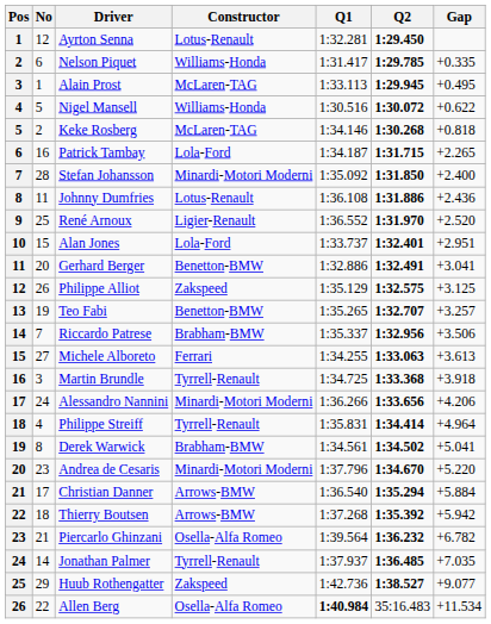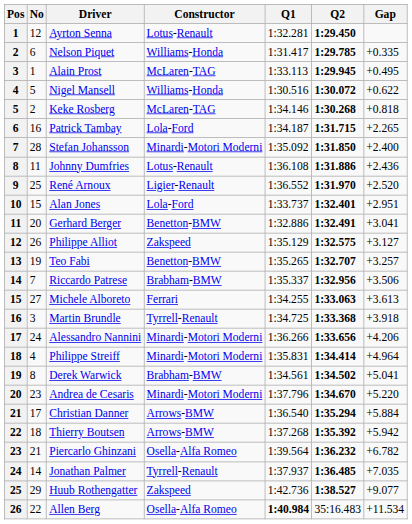 <table class="wikitable sortable" style="font-size: 95%;">
 <tr>
 <th>Pos</th>
 <th>No</th>
 <th>Driver</th>
 <th>Constructor</th>
 <th>Q1</th>
 <th>Q2</th>
 <th>Gap</th>
 </tr>
 <tr>
 <th>1</th>
 <td>12</td>
 <td> <a href='#'>Ayrton Senna</a></td>
 <td><a href='#'>Lotus</a>-<a href='#'>Renault</a></td>
 <td>1:32.281</td>
 <td><strong>1:29.450</strong></td>
 <td></td>
 </tr>
 <tr>
 <th>2</th>
 <td>6</td>
 <td> <a href='#'>Nelson Piquet</a></td>
 <td><a href='#'>Williams</a>-<a href='#'>Honda</a></td>
 <td>1:31.417</td>
 <td><strong>1:29.785</strong></td>
 <td>+0.335</td>
 </tr>
 <tr>
 <th>3</th>
 <td>1</td>
 <td> <a href='#'>Alain Prost</a></td>
 <td><a href='#'>McLaren</a>-<a href='#'>TAG</a></td>
 <td>1:33.113</td>
 <td><strong>1:29.945</strong></td>
 <td>+0.495</td>
 </tr>
 <tr>
 <th>4</th>
 <td>5</td>
 <td> <a href='#'>Nigel Mansell</a></td>
 <td><a href='#'>Williams</a>-<a href='#'>Honda</a></td>
 <td>1:30.516</td>
 <td><strong>1:30.072</strong></td>
 <td>+0.622</td>
 </tr>
 <tr>
 <th>5</th>
 <td>2</td>
 <td> <a href='#'>Keke Rosberg</a></td>
 <td><a href='#'>McLaren</a>-<a href='#'>TAG</a></td>
 <td>1:34.146</td>
 <td><strong>1:30.268</strong></td>
 <td>+0.818</td>
 </tr>
 <tr>
 <th>6</th>
 <td>16</td>
 <td> <a href='#'>Patrick Tambay</a></td>
 <td><a href='#'>Lola</a>-<a href='#'>Ford</a></td>
 <td>1:34.187</td>
 <td><strong>1:31.715</strong></td>
 <td>+2.265</td>
 </tr>
 <tr>
 <th>7</th>
 <td>28</td>
 <td> <a href='#'>Stefan Johansson</a></td>
 <td><a href='#'>Minardi</a>-<a href='#'>Motori Moderni</a></td>
 <td>1:35.092</td>
 <td><strong>1:31.850</strong></td>
 <td>+2.400</td>
 </tr>
 <tr>
 <th>8</th>
 <td>11</td>
 <td> <a href='#'>Johnny Dumfries</a></td>
 <td><a href='#'>Lotus</a>-<a href='#'>Renault</a></td>
 <td>1:36.108</td>
 <td><strong>1:31.886</strong></td>
 <td>+2.436</td>
 </tr>
 <tr>
 <th>9</th>
 <td>25</td>
 <td> <a href='#'>René Arnoux</a></td>
 <td><a href='#'>Ligier</a>-<a href='#'>Renault</a></td>
 <td>1:36.552</td>
 <td><strong>1:31.970</strong></td>
 <td>+2.520</td>
 </tr>
 <tr>
 <th>10</th>
 <td>15</td>
 <td> <a href='#'>Alan Jones</a></td>
 <td><a href='#'>Lola</a>-<a href='#'>Ford</a></td>
 <td>1:33.737</td>
 <td><strong>1:32.401</strong></td>
 <td>+2.951</td>
 </tr>
 <tr>
 <th>11</th>
 <td>20</td>
 <td> <a href='#'>Gerhard Berger</a></td>
 <td><a href='#'>Benetton</a>-<a href='#'>BMW</a></td>
 <td>1:32.886</td>
 <td><strong>1:32.491</strong></td>
 <td>+3.041</td>
 </tr>
 <tr>
 <th>12</th>
 <td>26</td>
 <td> <a href='#'>Philippe Alliot</a></td>
 <td><a href='#'>Zakspeed</a></td>
 <td>1:35.129</td>
 <td><strong>1:32.575</strong></td>
-<td>+3.125</td>
+<td>+3.127</td>
 </tr>
 <tr>
 <th>13</th>
 <td>19</td>
 <td> <a href='#'>Teo Fabi</a></td>
 <td><a href='#'>Benetton</a>-<a href='#'>BMW</a></td>
 <td>1:35.265</td>
 <td><strong>1:32.707</strong></td>
 <td>+3.257</td>
 </tr>
 <tr>
 <th>14</th>
 <td>7</td>
 <td> <a href='#'>Riccardo Patrese</a></td>
 <td><a href='#'>Brabham</a>-<a href='#'>BMW</a></td>
 <td>1:35.337</td>
 <td><strong>1:32.956</strong></td>
 <td>+3.506</td>
 </tr>
 <tr>
 <th>15</th>
 <td>27</td>
 <td> <a href='#'>Michele Alboreto</a></td>
 <td><a href='#'>Ferrari</a></td>
 <td>1:34.255</td>
 <td><strong>1:33.063</strong></td>
 <td>+3.613</td>
 </tr>
 <tr>
 <th>16</th>
 <td>3</td>
 <td> <a href='#'>Martin Brundle</a></td>
 <td><a href='#'>Tyrrell</a>-<a href='#'>Renault</a></td>
 <td>1:34.725</td>
 <td><strong>1:33.368</strong></td>
 <td>+3.918</td>
 </tr>
 <tr>
 <th>17</th>
 <td>24</td>
 <td> <a href='#'>Alessandro Nannini</a></td>
 <td><a href='#'>Minardi</a>-<a href='#'>Motori Moderni</a></td>
 <td>1:36.266</td>
 <td><strong>1:33.656</strong></td>
 <td>+4.206</td>
 </tr>
 <tr>
 <th>18</th>
 <td>4</td>
 <td> <a href='#'>Philippe Streiff</a></td>
-<td><a href='#'>Tyrrell</a>-<a href='#'>Renault</a></td>
+<td><a href='#'>Minardi</a>-<a href='#'>Motori Moderni</a></td>
 <td>1:35.831</td>
 <td><strong>1:34.414</strong></td>
 <td>+4.964</td>
 </tr>
 <tr>
 <th>19</th>
 <td>8</td>
 <td> <a href='#'>Derek Warwick</a></td>
 <td><a href='#'>Brabham</a>-<a href='#'>BMW</a></td>
 <td>1:34.561</td>
 <td><strong>1:34.502</strong></td>
 <td>+5.041</td>
 </tr>
 <tr>
 <th>20</th>
 <td>23</td>
 <td> <a href='#'>Andrea de Cesaris</a></td>
 <td><a href='#'>Minardi</a>-<a href='#'>Motori Moderni</a></td>
 <td>1:37.796</td>
 <td><strong>1:34.670</strong></td>
 <td>+5.220</td>
 </tr>
 <tr>
 <th>21</th>
 <td>17</td>
 <td> <a href='#'>Christian Danner</a></td>
 <td><a href='#'>Arrows</a>-<a href='#'>BMW</a></td>
 <td>1:36.540</td>
 <td><strong>1:35.294</strong></td>
 <td>+5.884</td>
 </tr>
 <tr>
 <th>22</th>
 <td>18</td>
 <td> <a href='#'>Thierry Boutsen</a></td>
 <td><a href='#'>Arrows</a>-<a href='#'>BMW</a></td>
 <td>1:37.268</td>
 <td><strong>1:35.392</strong></td>
 <td>+5.942</td>
 </tr>
 <tr>
 <th>23</th>
 <td>21</td>
 <td> <a href='#'>Piercarlo Ghinzani</a></td>
 <td><a href='#'>Osella</a>-<a href='#'>Alfa Romeo</a></td>
 <td>1:39.564</td>
 <td><strong>1:36.232</strong></td>
 <td>+6.782</td>
 </tr>
 <tr>
 <th>24</th>
 <td>14</td>
 <td> <a href='#'>Jonathan Palmer</a></td>
 <td><a href='#'>Tyrrell</a>-<a href='#'>Renault</a></td>
 <td>1:37.937</td>
 <td><strong>1:36.485</strong></td>
 <td>+7.035</td>
 </tr>
 <tr>
 <th>25</th>
 <td>29</td>
 <td> <a href='#'>Huub Rothengatter</a></td>
 <td><a href='#'>Zakspeed</a></td>
 <td>1:42.736</td>
 <td><strong>1:38.527</strong></td>
 <td>+9.077</td>
 </tr>
 <tr>
 <th>26</th>
 <td>22</td>
 <td> <a href='#'>Allen Berg</a></td>
 <td><a href='#'>Osella</a>-<a href='#'>Alfa Romeo</a></td>
 <td><strong>1:40.984</strong></td>
 <td>35:16.483</td>
 <td>+11.534</td>
 </tr>
 </table>
